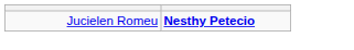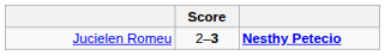 <table class="wikitable" style="text-align: center; font-size:90% ">
 <tr>
 <th align="right" width="170"></th>
+<th width="60">Score</th>
 <th align="left" width="140"></th>
 </tr>
 <tr>
 <td align=right><a href='#'>Jucielen Romeu</a> </td>
+<td align=center>2–<strong>3</strong></td>
 <td align=left> <strong><a href='#'>Nesthy Petecio</a></strong></td>
 </tr>
 </table>
